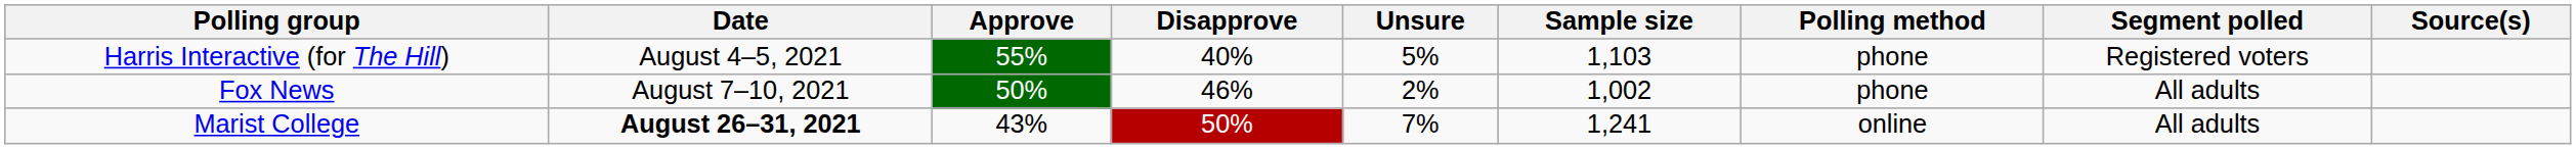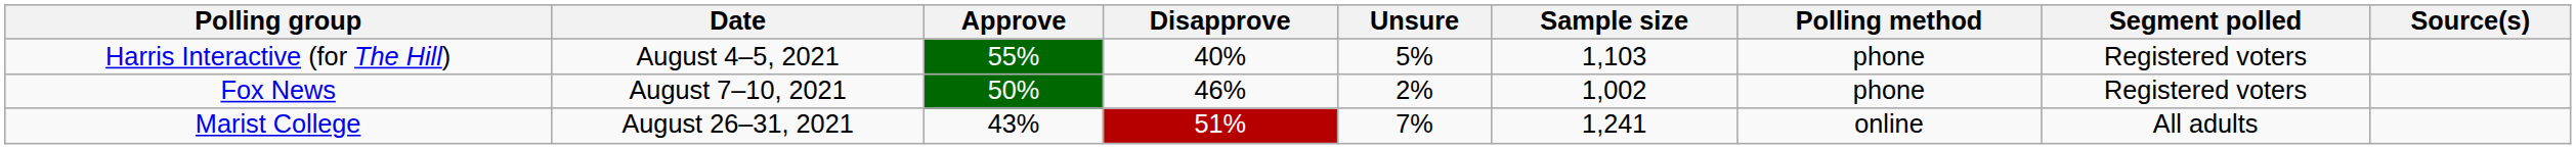 <table class="wikitable sortable" style="text-align:center;line-height:14px;width: 80%;">
 <tr>
 <th class="unsortable">Polling group</th>
 <th>Date</th>
 <th>Approve</th>
 <th>Disapprove</th>
 <th>Unsure</th>
 <th>Sample size</th>
 <th>Polling method</th>
 <th class="unsortable">Segment polled</th>
 <th class="unsortable">Source(s)</th>
 </tr>
 <tr>
 <td rowspan="1"><a href='#'>Harris Interactive</a> (for <em><a href='#'>The Hill</a></em>)</td>
 <td>August 4–5, 2021</td>
 <td style="background: #006800; color: white">55%</td>
 <td>40%</td>
 <td>5%</td>
 <td>1,103</td>
 <td>phone</td>
 <td rowspan="1">Registered voters</td>
 <td></td>
 </tr>
 <tr>
 <td><a href='#'>Fox News</a></td>
 <td>August 7–10, 2021</td>
 <td style="background: #006800; color: white">50%</td>
 <td>46%</td>
 <td>2%</td>
 <td>1,002</td>
 <td>phone</td>
-<td rowspan="1">All adults</td>
+<td rowspan="1">Registered voters</td>
 <td></td>
 </tr>
 <tr>
 <td rowspan="1"><a href='#'>Marist College</a></td>
-<td><strong>August 26–31, 2021</strong></td>
+<td>August 26–31, 2021</td>
 <td>43%</td>
-<td style="background: #B60000; color: white">50%</td>
+<td style="background: #B60000; color: white">51%</td>
 <td>7%</td>
 <td>1,241</td>
 <td>online</td>
 <td rowspan="1">All adults</td>
 <td></td>
 </tr>
 </table>
